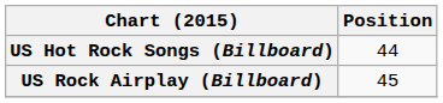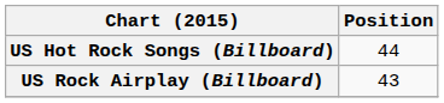 <table class="wikitable plainrowheaders" style="text-align:center">
 <tr>
 <th>Chart (2015)</th>
 <th>Position</th>
 </tr>
 <tr>
 <th scope="row">US Hot Rock Songs (<em>Billboard</em>)</th>
 <td>44</td>
 </tr>
 <tr>
 <th scope="row">US Rock Airplay (<em>Billboard</em>)</th>
-<td>45</td>
+<td>43</td>
 </tr>
 <tr>
 </tr>
 </table>
